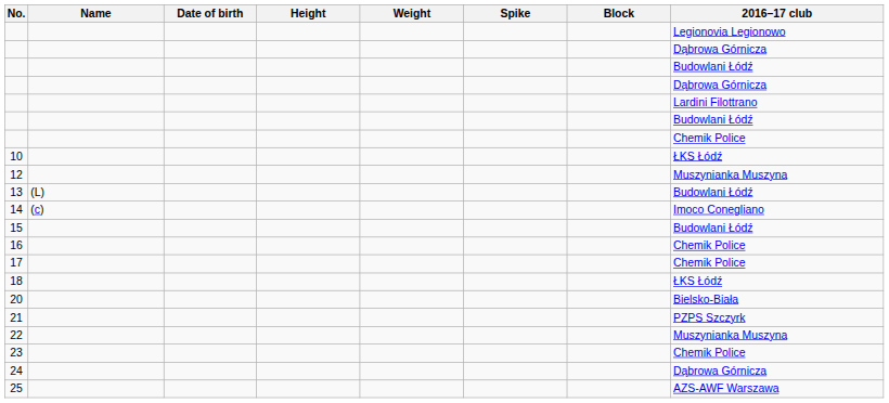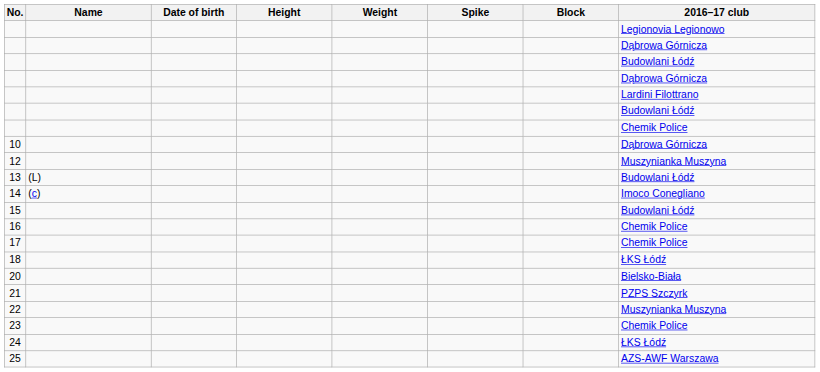 <table class="wikitable sortable" style="font-size:100%; text-align:center;">
 <tr>
 <th>No.</th>
 <th style="width:12em">Name</th>
 <th style="width:8em">Date of birth</th>
 <th style="width:9em">Height</th>
 <th style="width:9em">Weight</th>
 <th style="width:9em">Spike</th>
 <th style="width:9em">Block</th>
 <th style="width:19em">2016–17 club</th>
 </tr>
 <tr>
 <td></td>
 <td align=left></td>
 <td align=right></td>
 <td></td>
 <td></td>
 <td></td>
 <td></td>
 <td align=left> <a href='#'>Legionovia Legionowo</a></td>
 </tr>
 <tr>
 <td></td>
 <td align=left></td>
 <td align=right></td>
 <td></td>
 <td></td>
 <td></td>
 <td></td>
 <td align=left> <a href='#'>Dąbrowa Górnicza</a></td>
 </tr>
 <tr>
 <td></td>
 <td align=left></td>
 <td align=right></td>
 <td></td>
 <td></td>
 <td></td>
 <td></td>
 <td align=left> <a href='#'>Budowlani Łódź</a></td>
 </tr>
 <tr>
 <td></td>
 <td align=left></td>
 <td align=right></td>
 <td></td>
 <td></td>
 <td></td>
 <td></td>
 <td align=left> <a href='#'>Dąbrowa Górnicza</a></td>
 </tr>
 <tr>
 <td></td>
 <td align=left></td>
 <td align=right></td>
 <td></td>
 <td></td>
 <td></td>
 <td></td>
 <td align=left> <a href='#'>Lardini Filottrano</a></td>
 </tr>
 <tr>
 <td></td>
 <td align=left></td>
 <td align=right></td>
 <td></td>
 <td></td>
 <td></td>
 <td></td>
 <td align=left> <a href='#'>Budowlani Łódź</a></td>
 </tr>
 <tr>
 <td></td>
 <td align=left></td>
 <td align=right></td>
 <td></td>
 <td></td>
 <td></td>
 <td></td>
 <td align=left> <a href='#'>Chemik Police</a></td>
 </tr>
 <tr>
 <td>10</td>
 <td align=left></td>
 <td align=right></td>
 <td></td>
 <td></td>
 <td></td>
 <td></td>
-<td align=left> <a href='#'>ŁKS Łódź</a></td>
+<td align=left> <a href='#'>Dąbrowa Górnicza</a></td>
 </tr>
 <tr>
 <td>12</td>
 <td align=left></td>
 <td align=right></td>
 <td></td>
 <td></td>
 <td></td>
 <td></td>
 <td align=left> <a href='#'>Muszynianka Muszyna</a></td>
 </tr>
 <tr>
 <td>13</td>
 <td align=left> (L)</td>
 <td align=right></td>
 <td></td>
 <td></td>
 <td></td>
 <td></td>
 <td align=left> <a href='#'>Budowlani Łódź</a></td>
 </tr>
 <tr>
 <td>14</td>
 <td align=left> (<a href='#'>c</a>)</td>
 <td align=right></td>
 <td></td>
 <td></td>
 <td></td>
 <td></td>
 <td align=left> <a href='#'>Imoco Conegliano</a></td>
 </tr>
 <tr>
 <td>15</td>
 <td align=left></td>
 <td align=right></td>
 <td></td>
 <td></td>
 <td></td>
 <td></td>
 <td align=left> <a href='#'>Budowlani Łódź</a></td>
 </tr>
 <tr>
 <td>16</td>
 <td align=left></td>
 <td align=right></td>
 <td></td>
 <td></td>
 <td></td>
 <td></td>
 <td align=left> <a href='#'>Chemik Police</a></td>
 </tr>
 <tr>
 <td>17</td>
 <td align=left></td>
 <td align=right></td>
 <td></td>
 <td></td>
 <td></td>
 <td></td>
 <td align=left> <a href='#'>Chemik Police</a></td>
 </tr>
 <tr>
 <td>18</td>
 <td align=left></td>
 <td align=right></td>
 <td></td>
 <td></td>
 <td></td>
 <td></td>
 <td align=left> <a href='#'>ŁKS Łódź</a></td>
 </tr>
 <tr>
 <td>20</td>
 <td align=left></td>
 <td align=right></td>
 <td></td>
 <td></td>
 <td></td>
 <td></td>
 <td align=left> <a href='#'>Bielsko-Biała</a></td>
 </tr>
 <tr>
 <td>21</td>
 <td align=left></td>
 <td align=right></td>
 <td></td>
 <td></td>
 <td></td>
 <td></td>
 <td align=left> <a href='#'>PZPS Szczyrk</a></td>
 </tr>
 <tr>
 <td>22</td>
 <td align=left></td>
 <td align=right></td>
 <td></td>
 <td></td>
 <td></td>
 <td></td>
 <td align=left> <a href='#'>Muszynianka Muszyna</a></td>
 </tr>
 <tr>
 <td>23</td>
 <td align=left></td>
 <td align=right></td>
 <td></td>
 <td></td>
 <td></td>
 <td></td>
 <td align=left> <a href='#'>Chemik Police</a></td>
 </tr>
 <tr>
 <td>24</td>
 <td align=left></td>
 <td align=right></td>
 <td></td>
 <td></td>
 <td></td>
 <td></td>
-<td align=left> <a href='#'>Dąbrowa Górnicza</a></td>
+<td align=left> <a href='#'>ŁKS Łódź</a></td>
 </tr>
 <tr>
 <td>25</td>
 <td align=left></td>
 <td align=right></td>
 <td></td>
 <td></td>
 <td></td>
 <td></td>
 <td align=left> <a href='#'>AZS-AWF Warszawa</a></td>
 </tr>
 </table>
